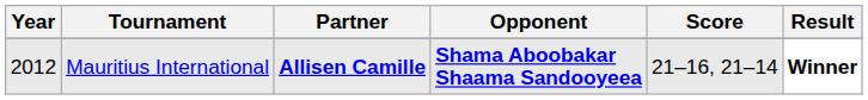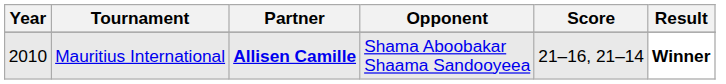 <table class="sortable wikitable" style="font-size: 90%;">
 <tr>
 <th>Year</th>
 <th>Tournament</th>
 <th>Partner</th>
 <th>Opponent</th>
 <th>Score</th>
 <th>Result</th>
 </tr>
 <tr>
 </tr>
 <tr style="background:#E9E9E9">
-<td align="center">2012</td>
+<td align="center">2010</td>
 <td align="left"><a href='#'>Mauritius International</a></td>
 <td align="left"><strong> <a href='#'>Allisen Camille</a></strong></td>
-<td align="left"><strong> <a href='#'>Shama Aboobakar</a><br> <a href='#'>Shaama Sandooyeea</a></strong></td>
+<td align="left"> <a href='#'>Shama Aboobakar</a><br> <a href='#'>Shaama Sandooyeea</a></td>
 <td align="left">21–16, 21–14</td>
 <td style="text-align:left; background:white"> <strong>Winner</strong></td>
 </tr>
 </table>
